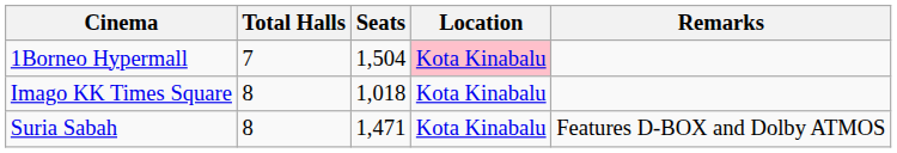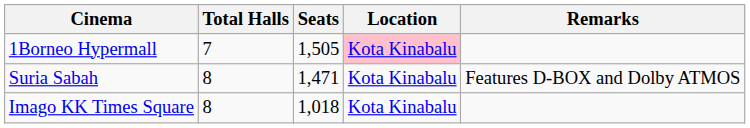 <table class="wikitable">
 <tr>
 <th>Cinema</th>
 <th>Total Halls</th>
 <th>Seats</th>
 <th>Location</th>
 <th>Remarks</th>
 </tr>
 <tr>
 <td><a href='#'>1Borneo Hypermall</a></td>
 <td>7</td>
-<td>1,504</td>
+<td>1,505</td>
 <td style="background: pink;"><a href='#'>Kota Kinabalu</a></td>
-<td></td>
-</tr>
-<tr>
-<td><a href='#'>Imago KK Times Square</a></td>
-<td>8</td>
-<td>1,018</td>
-<td><a href='#'>Kota Kinabalu</a></td>
 <td></td>
 </tr>
 <tr>
 <td><a href='#'>Suria Sabah</a></td>
 <td>8</td>
 <td>1,471</td>
 <td><a href='#'>Kota Kinabalu</a></td>
 <td>Features D-BOX and Dolby ATMOS</td>
 </tr>
+<tr>
+<td><a href='#'>Imago KK Times Square</a></td>
+<td>8</td>
+<td>1,018</td>
+<td><a href='#'>Kota Kinabalu</a></td>
+<td></td>
+</tr>
 </table>
